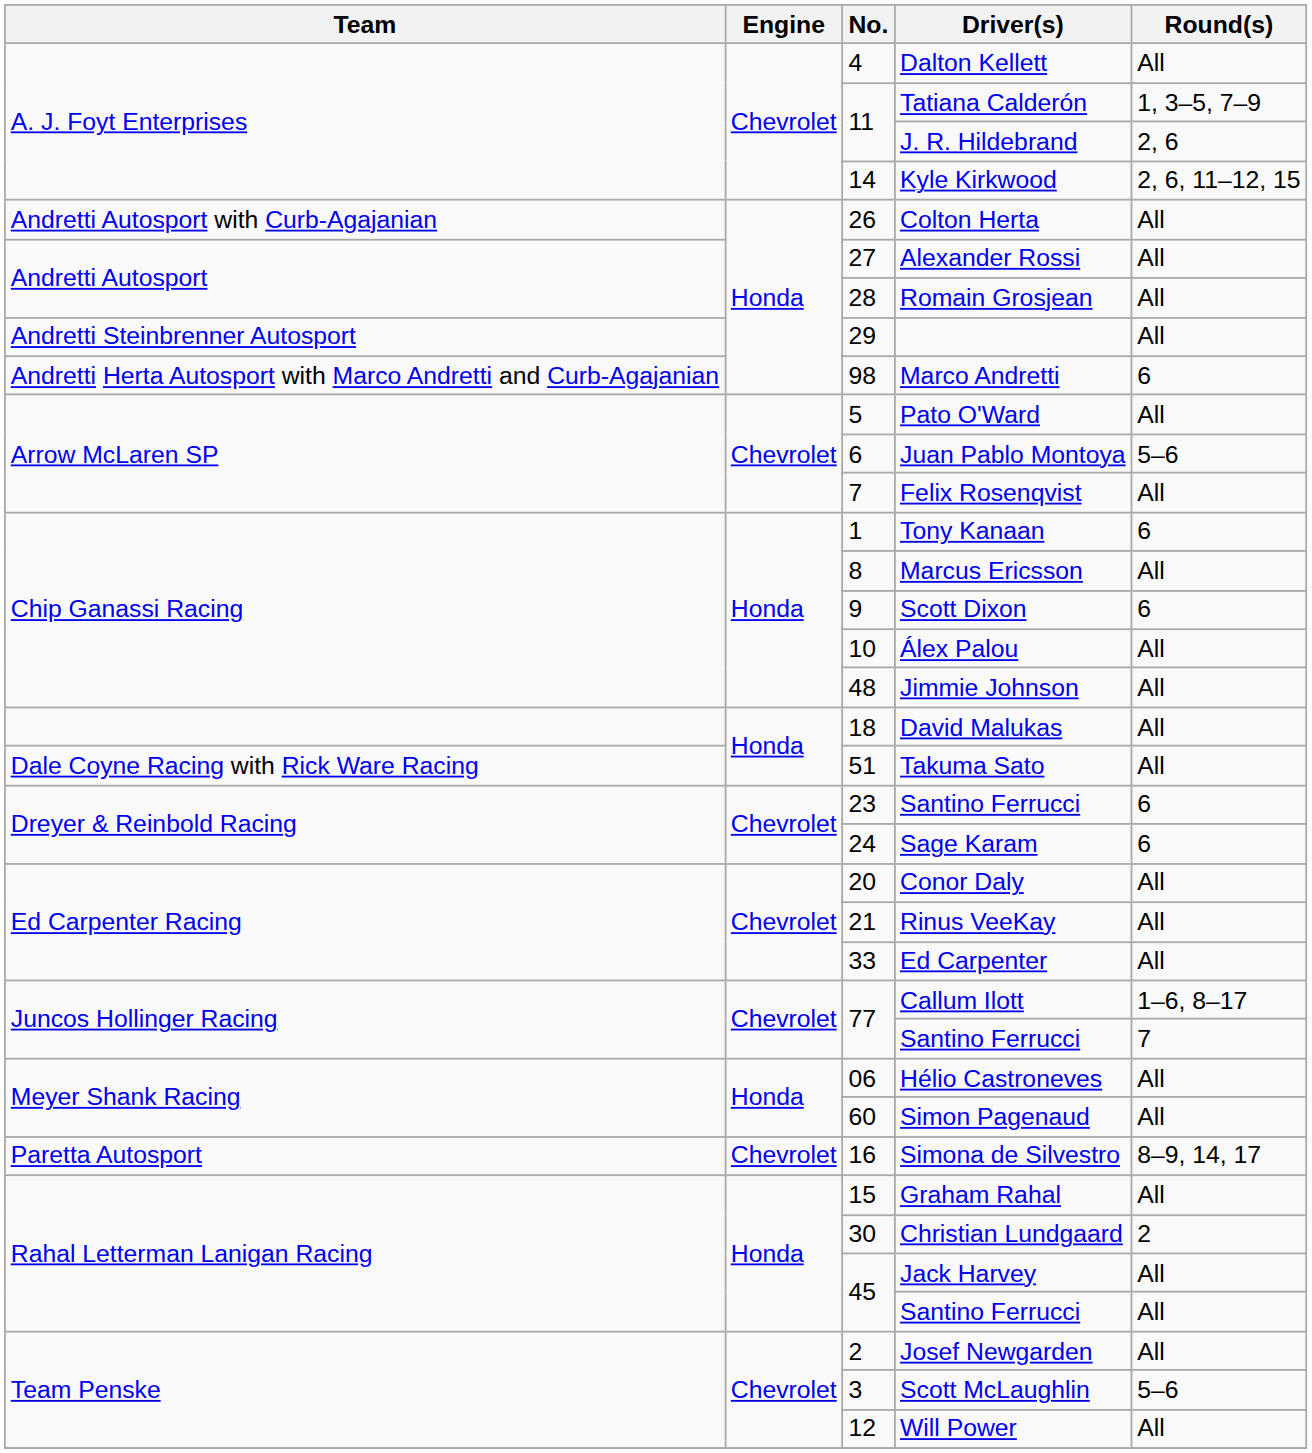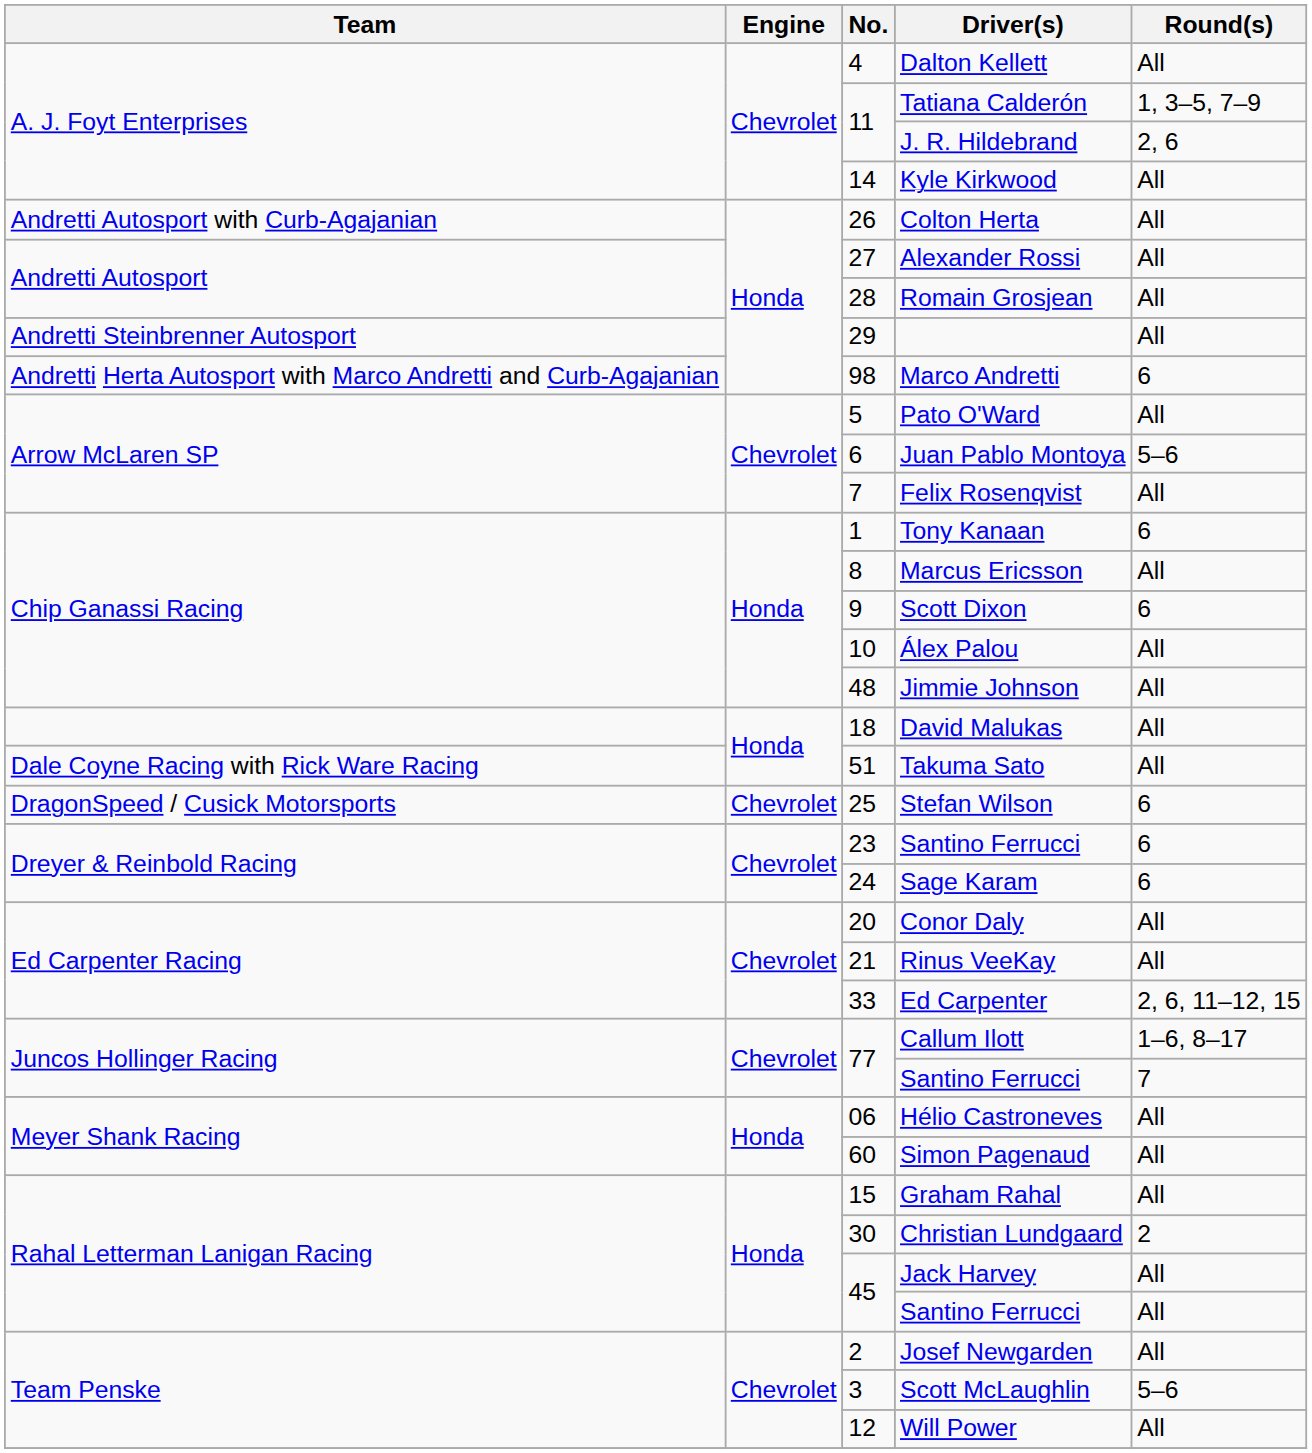 <table class="wikitable" style="font-size: 85%">
 <tr>
 <th>Team</th>
 <th>Engine</th>
 <th>No.</th>
 <th class="unsortable">Driver(s)</th>
 <th>Round(s)</th>
 </tr>
 <tr>
 <td rowspan="4"><a href='#'>A. J. Foyt Enterprises</a></td>
 <td rowspan="4"><a href='#'>Chevrolet</a></td>
 <td>4</td>
 <td> <a href='#'>Dalton Kellett</a></td>
 <td>All</td>
 </tr>
 <tr>
 <td rowspan="2">11</td>
 <td> <a href='#'>Tatiana Calderón</a> </td>
 <td>1, 3–5, 7–9</td>
 </tr>
 <tr>
 <td> <a href='#'>J. R. Hildebrand</a></td>
 <td>2, 6</td>
 </tr>
 <tr>
 <td>14</td>
 <td> <a href='#'>Kyle Kirkwood</a> </td>
-<td nowrap>2, 6, 11–12, 15</td>
+<td>All</td>
 </tr>
 <tr>
 <td><a href='#'>Andretti Autosport</a> with <a href='#'>Curb-Agajanian</a></td>
 <td rowspan="5"><a href='#'>Honda</a></td>
 <td>26</td>
 <td> <a href='#'>Colton Herta</a></td>
 <td>All</td>
 </tr>
 <tr>
 <td rowspan="2"><a href='#'>Andretti Autosport</a></td>
 <td>27</td>
 <td> <a href='#'>Alexander Rossi</a></td>
 <td>All</td>
 </tr>
 <tr>
 <td>28</td>
 <td> <a href='#'>Romain Grosjean</a></td>
 <td>All</td>
 </tr>
 <tr>
 <td><a href='#'>Andretti Steinbrenner Autosport</a></td>
 <td>29</td>
 <td></td>
 <td>All</td>
 </tr>
 <tr>
 <td><a href='#'>Andretti</a> <a href='#'>Herta Autosport</a> with <a href='#'>Marco Andretti</a> and <a href='#'>Curb-Agajanian</a></td>
 <td>98</td>
 <td> <a href='#'>Marco Andretti</a></td>
 <td>6</td>
 </tr>
 <tr>
 <td rowspan= "3"><a href='#'>Arrow McLaren SP</a></td>
 <td rowspan="3"><a href='#'>Chevrolet</a></td>
 <td>5</td>
 <td> <a href='#'>Pato O'Ward</a></td>
 <td>All</td>
 </tr>
 <tr>
 <td>6</td>
 <td> <a href='#'>Juan Pablo Montoya</a></td>
 <td>5–6</td>
 </tr>
 <tr>
 <td>7</td>
 <td> <a href='#'>Felix Rosenqvist</a></td>
 <td>All</td>
 </tr>
 <tr>
 <td rowspan="5"><a href='#'>Chip Ganassi Racing</a></td>
 <td rowspan="5"><a href='#'>Honda</a></td>
 <td>1</td>
 <td> <a href='#'>Tony Kanaan</a></td>
 <td>6</td>
 </tr>
 <tr>
 <td>8</td>
 <td> <a href='#'>Marcus Ericsson</a></td>
 <td>All</td>
 </tr>
 <tr>
 <td>9</td>
 <td> <a href='#'>Scott Dixon</a></td>
 <td>6</td>
 </tr>
 <tr>
 <td>10</td>
 <td> <a href='#'>Álex Palou</a></td>
 <td>All</td>
 </tr>
 <tr>
 <td>48</td>
 <td> <a href='#'>Jimmie Johnson</a></td>
 <td>All</td>
 </tr>
 <tr>
 <td></td>
 <td rowspan="2"><a href='#'>Honda</a></td>
 <td>18</td>
 <td> <a href='#'>David Malukas</a> </td>
 <td>All</td>
 </tr>
 <tr>
 <td nowrap><a href='#'>Dale Coyne Racing</a> with <a href='#'>Rick Ware Racing</a></td>
 <td>51</td>
 <td> <a href='#'>Takuma Sato</a></td>
 <td>All</td>
 </tr>
 <tr>
+<td><a href='#'>DragonSpeed</a> / <a href='#'>Cusick Motorsports</a></td>
+<td><a href='#'>Chevrolet</a></td>
+<td>25</td>
+<td> <a href='#'>Stefan Wilson</a> </td>
+<td>6</td>
+</tr>
+<tr>
 <td rowspan="2"><a href='#'>Dreyer & Reinbold Racing</a></td>
 <td rowspan="2"><a href='#'>Chevrolet</a></td>
 <td>23</td>
 <td> <a href='#'>Santino Ferrucci</a></td>
 <td>6</td>
 </tr>
 <tr>
 <td>24</td>
 <td> <a href='#'>Sage Karam</a></td>
 <td>6</td>
 </tr>
 <tr>
 <td rowspan="3"><a href='#'>Ed Carpenter Racing</a></td>
 <td rowspan="3"><a href='#'>Chevrolet</a></td>
 <td>20</td>
 <td> <a href='#'>Conor Daly</a></td>
 <td>All</td>
 </tr>
 <tr>
 <td>21</td>
 <td> <a href='#'>Rinus VeeKay</a></td>
 <td>All</td>
 </tr>
 <tr>
 <td>33</td>
 <td> <a href='#'>Ed Carpenter</a></td>
-<td>All</td>
+<td nowrap>2, 6, 11–12, 15</td>
 </tr>
 <tr>
 <td rowspan="2"><a href='#'>Juncos Hollinger Racing</a></td>
 <td rowspan="2"><a href='#'>Chevrolet</a></td>
 <td rowspan="2">77</td>
 <td> <a href='#'>Callum Ilott</a> </td>
 <td>1–6, 8–17</td>
 </tr>
 <tr>
 <td> <a href='#'>Santino Ferrucci</a></td>
 <td>7</td>
 </tr>
 <tr>
 <td rowspan="2"><a href='#'>Meyer Shank Racing</a></td>
 <td rowspan="2"><a href='#'>Honda</a></td>
 <td>06</td>
 <td> <a href='#'>Hélio Castroneves</a></td>
 <td>All</td>
 </tr>
 <tr>
 <td>60</td>
 <td> <a href='#'>Simon Pagenaud</a></td>
 <td>All</td>
-</tr>
-<tr>
-<td><a href='#'>Paretta Autosport</a></td>
-<td><a href='#'>Chevrolet</a></td>
-<td>16</td>
-<td> <a href='#'>Simona de Silvestro</a></td>
-<td>8–9, 14, 17</td>
 </tr>
 <tr>
 <td rowspan="4"><a href='#'>Rahal Letterman Lanigan Racing</a></td>
 <td rowspan="4"><a href='#'>Honda</a></td>
 <td>15</td>
 <td> <a href='#'>Graham Rahal</a></td>
 <td>All</td>
 </tr>
 <tr>
 <td>30</td>
 <td nowrap> <a href='#'>Christian Lundgaard</a> </td>
 <td>2</td>
 </tr>
 <tr>
 <td rowspan="2">45</td>
 <td> <a href='#'>Jack Harvey</a></td>
 <td>All</td>
 </tr>
 <tr>
 <td> <a href='#'>Santino Ferrucci</a></td>
 <td>All</td>
 </tr>
 <tr>
 <td rowspan="3"><a href='#'>Team Penske</a></td>
 <td rowspan="3"><a href='#'>Chevrolet</a></td>
 <td>2</td>
 <td> <a href='#'>Josef Newgarden</a></td>
 <td>All</td>
 </tr>
 <tr>
 <td>3</td>
 <td> <a href='#'>Scott McLaughlin</a></td>
 <td>5–6</td>
 </tr>
 <tr>
 <td>12</td>
 <td> <a href='#'>Will Power</a></td>
 <td>All</td>
 </tr>
 <tr>
 </tr>
 </table>
